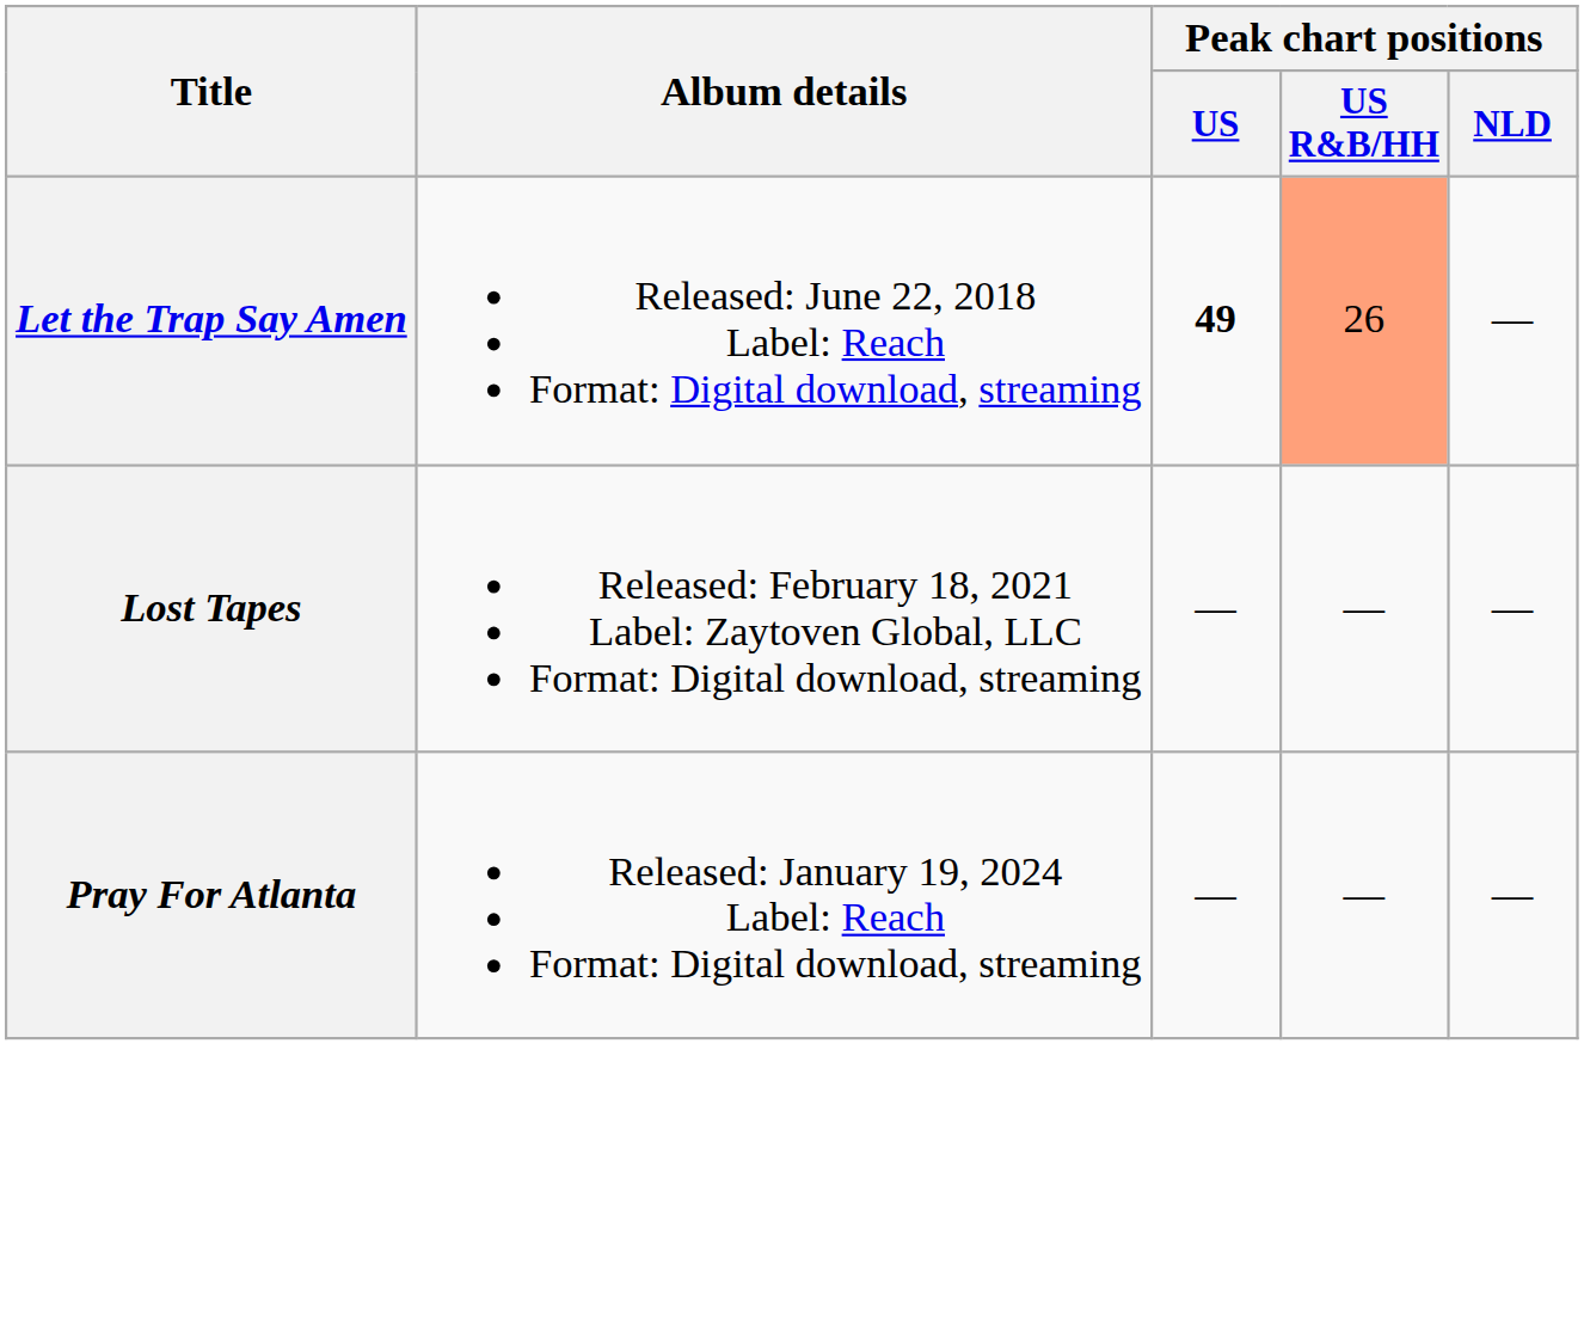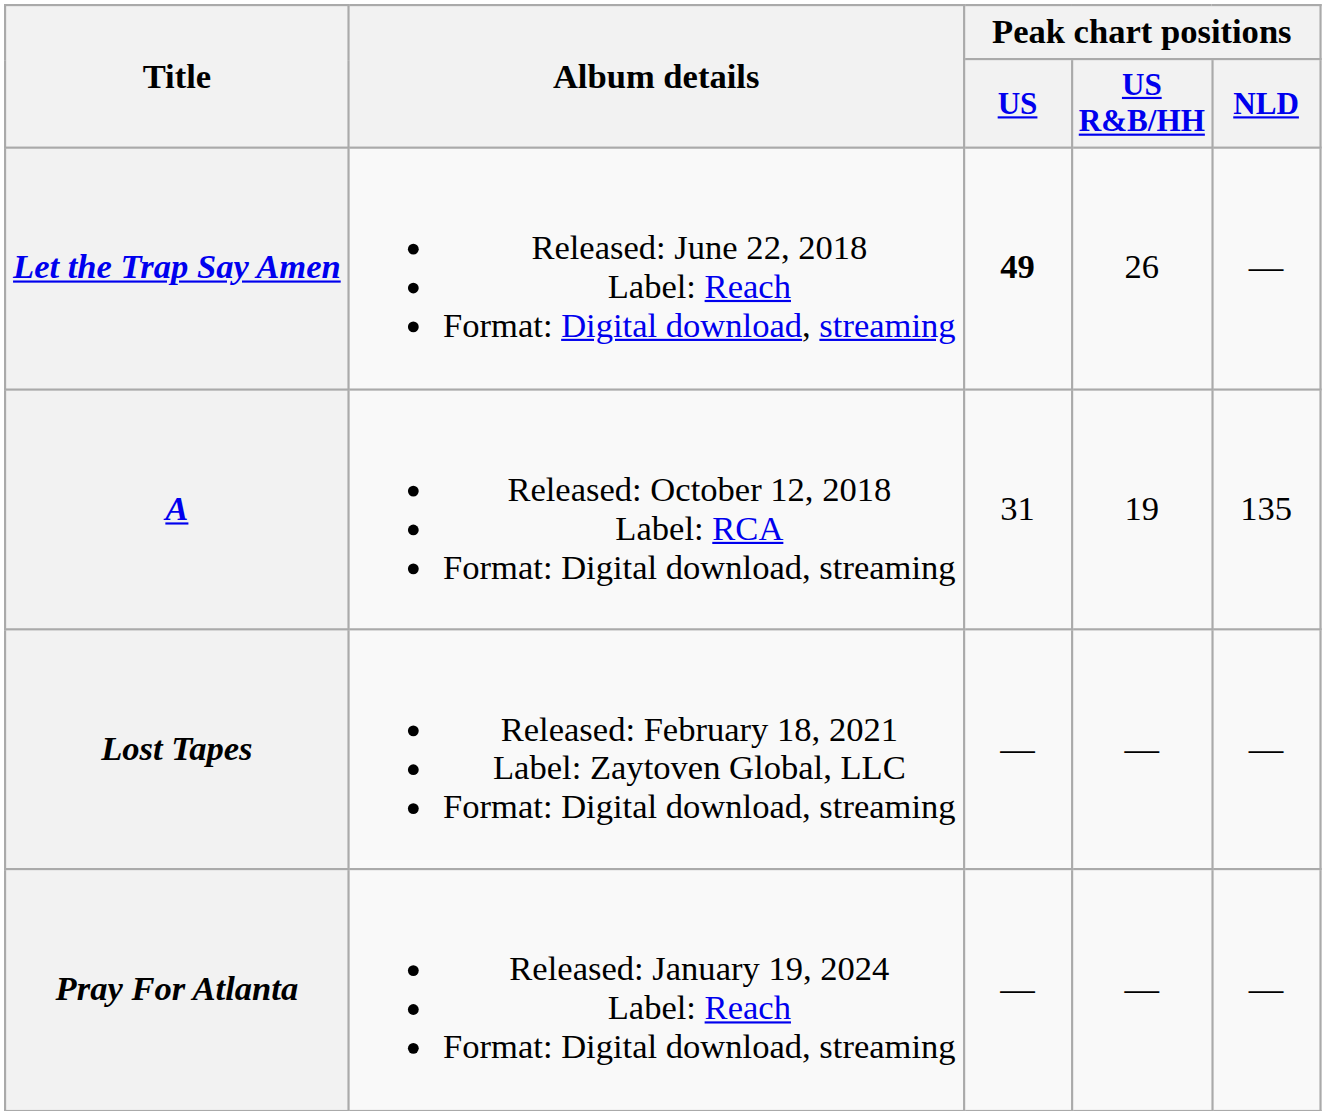 <table class="wikitable plainrowheaders" style="text-align:center;">
 <tr>
 <th rowspan="2">Title</th>
 <th rowspan="2">Album details</th>
 <th colspan="3">Peak chart positions</th>
 </tr>
 <tr>
 <th scope="col" style="width:3em;font-size:90%;"><a href='#'>US</a><br></th>
 <th scope="col" style="width:3em;font-size:90%;"><a href='#'>US<br>R&B/HH</a><br></th>
 <th scope="col" style="width:3em;font-size:90%;"><a href='#'>NLD</a><br></th>
 </tr>
 <tr>
 <th scope="row"><em><a href='#'>Let the Trap Say Amen</a></em><br></th>
 <td><br><ul><li>Released: June 22, 2018</li><li>Label: <a href='#'>Reach</a></li><li>Format: <a href='#'>Digital download</a>, <a href='#'>streaming</a></li></ul></td>
 <td><strong>49</strong></td>
-<td style="background: lightsalmon;">26</td>
+<td>26</td>
 <td>—</td>
+</tr>
+<tr>
+<th scope="row"><em><a href='#'>A</a></em><br></th>
+<td><br><ul><li>Released: October 12, 2018</li><li>Label: <a href='#'>RCA</a></li><li>Format: Digital download, streaming</li></ul></td>
+<td>31</td>
+<td>19</td>
+<td>135</td>
 </tr>
 <tr>
 <th scope="row"><em>Lost Tapes</em><br></th>
 <td><br><ul><li>Released: February 18, 2021</li><li>Label: Zaytoven Global, LLC</li><li>Format: Digital download, streaming</li></ul></td>
 <td>—</td>
 <td>—</td>
 <td>—</td>
 </tr>
 <tr>
 <th scope="row"><em>Pray For Atlanta</em><br></th>
 <td><br><ul><li>Released: January 19, 2024</li><li>Label: <a href='#'>Reach</a></li><li>Format: Digital download, streaming</li></ul></td>
 <td>—</td>
 <td>—</td>
 <td>—</td>
 </tr>
 </table>
